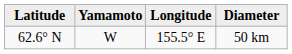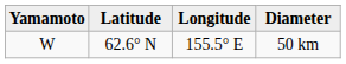 <table class="wikitable">
 <tr>
+<th width="25%" style="background:#eeeeee;">Yamamoto</th>
 <th width="25%" style="background:#eeeeee;">Latitude</th>
-<th width="25%" style="background:#eeeeee;">Yamamoto</th>
 <th width="25%" style="background:#eeeeee;">Longitude</th>
 <th width="25%" style="background:#eeeeee;">Diameter</th>
 </tr>
 <tr>
+<td align="center">W</td>
 <td align="center">62.6° N</td>
-<td align="center">W</td>
 <td align="center">155.5° E</td>
 <td align="center">50 km</td>
 </tr>
 </table>
